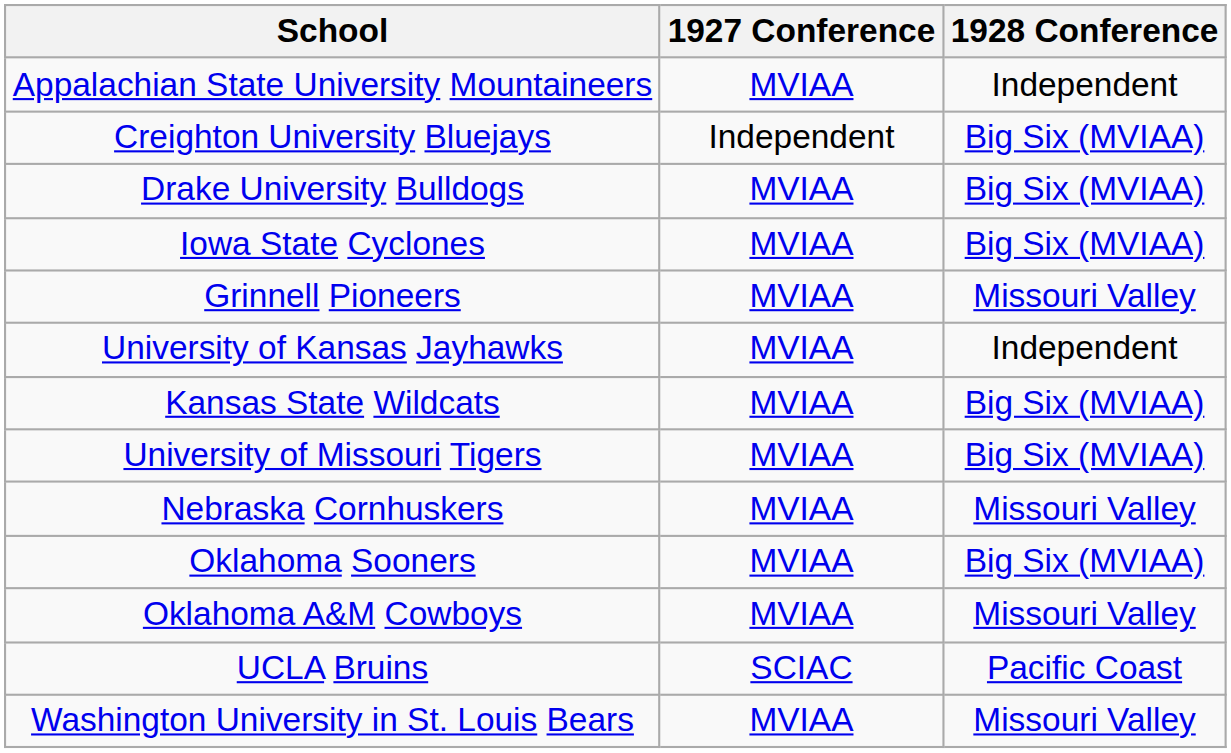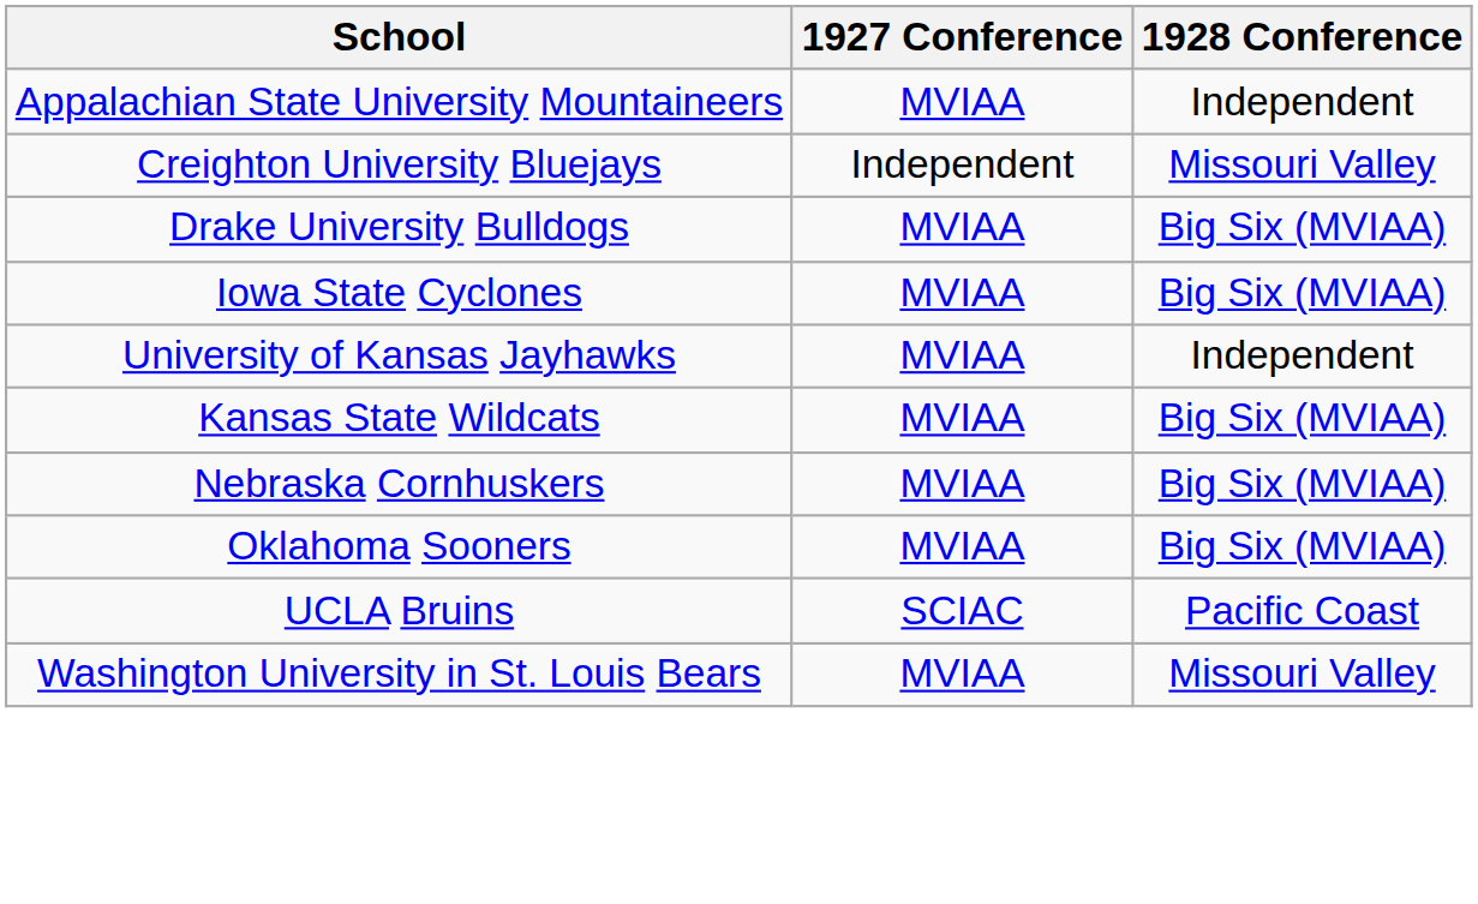 <table class="wikitable sortable">
 <tr>
 <th>School</th>
 <th>1927 Conference</th>
 <th>1928 Conference</th>
 </tr>
 <tr style="text-align:center;">
 <td><a href='#'>Appalachian State University</a> <a href='#'>Mountaineers</a></td>
 <td><a href='#'>MVIAA</a></td>
 <td>Independent</td>
 </tr>
 <tr style="text-align:center;">
 <td><a href='#'>Creighton University</a> <a href='#'>Bluejays</a></td>
 <td>Independent</td>
-<td><a href='#'>Big Six (MVIAA)</a></td>
+<td><a href='#'>Missouri Valley</a></td>
 </tr>
 <tr style="text-align:center;">
 <td><a href='#'>Drake University</a> <a href='#'>Bulldogs</a></td>
 <td><a href='#'>MVIAA</a></td>
 <td><a href='#'>Big Six (MVIAA)</a></td>
 </tr>
 <tr style="text-align:center;">
 <td><a href='#'>Iowa State</a> <a href='#'>Cyclones</a></td>
 <td><a href='#'>MVIAA</a></td>
 <td><a href='#'>Big Six (MVIAA)</a></td>
 </tr>
 <tr style="text-align:center;">
-<td><a href='#'>Grinnell</a> <a href='#'>Pioneers</a></td>
-<td><a href='#'>MVIAA</a></td>
-<td><a href='#'>Missouri Valley</a></td>
-</tr>
-<tr style="text-align:center;">
 <td><a href='#'>University of Kansas</a> <a href='#'>Jayhawks</a></td>
 <td><a href='#'>MVIAA</a></td>
 <td>Independent</td>
 </tr>
 <tr style="text-align:center;">
 <td><a href='#'>Kansas State</a> <a href='#'>Wildcats</a></td>
 <td><a href='#'>MVIAA</a></td>
 <td><a href='#'>Big Six (MVIAA)</a></td>
 </tr>
 <tr style="text-align:center;">
-<td><a href='#'>University of Missouri</a> <a href='#'>Tigers</a></td>
+<td><a href='#'>Nebraska</a> <a href='#'>Cornhuskers</a></td>
 <td><a href='#'>MVIAA</a></td>
 <td><a href='#'>Big Six (MVIAA)</a></td>
-</tr>
-<tr style="text-align:center;">
-<td><a href='#'>Nebraska</a> <a href='#'>Cornhuskers</a></td>
-<td><a href='#'>MVIAA</a></td>
-<td><a href='#'>Missouri Valley</a></td>
 </tr>
 <tr style="text-align:center;">
 <td><a href='#'>Oklahoma</a> <a href='#'>Sooners</a></td>
 <td><a href='#'>MVIAA</a></td>
 <td><a href='#'>Big Six (MVIAA)</a></td>
-</tr>
-<tr style="text-align:center;">
-<td><a href='#'>Oklahoma A&M</a> <a href='#'>Cowboys</a></td>
-<td><a href='#'>MVIAA</a></td>
-<td><a href='#'>Missouri Valley</a></td>
 </tr>
 <tr style="text-align:center;">
 <td><a href='#'>UCLA</a> <a href='#'>Bruins</a></td>
 <td><a href='#'>SCIAC</a></td>
 <td><a href='#'>Pacific Coast</a></td>
 </tr>
 <tr style="text-align:center;">
 <td><a href='#'>Washington University in St. Louis</a> <a href='#'>Bears</a></td>
 <td><a href='#'>MVIAA</a></td>
 <td><a href='#'>Missouri Valley</a></td>
 </tr>
 </table>
